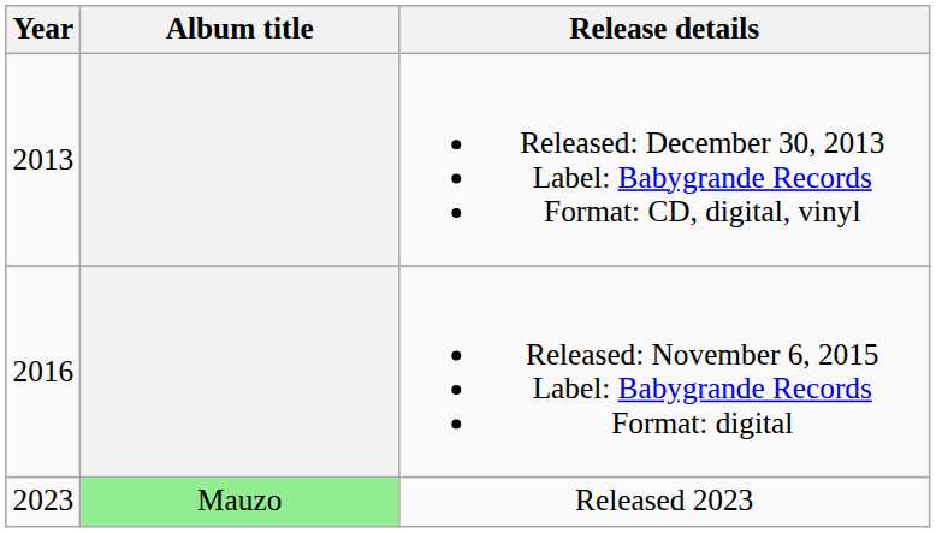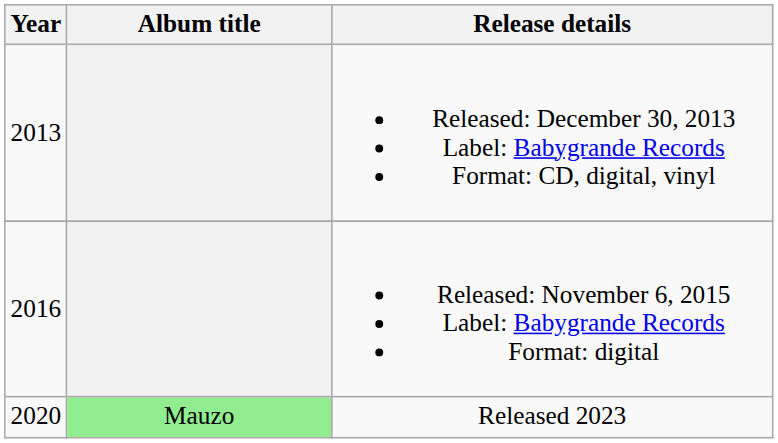 <table class="wikitable plainrowheaders" style="text-align:center;">
 <tr>
 <th>Year</th>
 <th scope="col" rowspan="1" style="width:10em;">Album title</th>
 <th scope="col" rowspan="1" style="width:17em;">Release details</th>
 </tr>
 <tr>
 <td>2013</td>
 <th></th>
 <td><br><ul><li>Released: December 30, 2013</li><li>Label: <a href='#'>Babygrande Records</a></li><li>Format: CD, digital, vinyl</li></ul></td>
 </tr>
 <tr>
 </tr>
 <tr>
 <td>2016</td>
 <th></th>
 <td><br><ul><li>Released: November 6, 2015</li><li>Label: <a href='#'>Babygrande Records</a></li><li>Format: digital</li></ul></td>
 </tr>
 <tr>
-<td>2023</td>
+<td>2020</td>
 <td style="background: lightgreen;">Mauzo</td>
 <td>Released 2023</td>
 </tr>
 </table>
